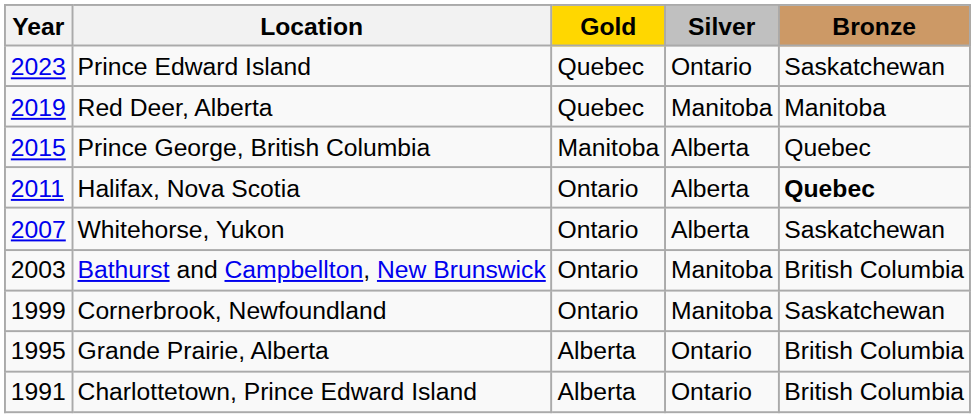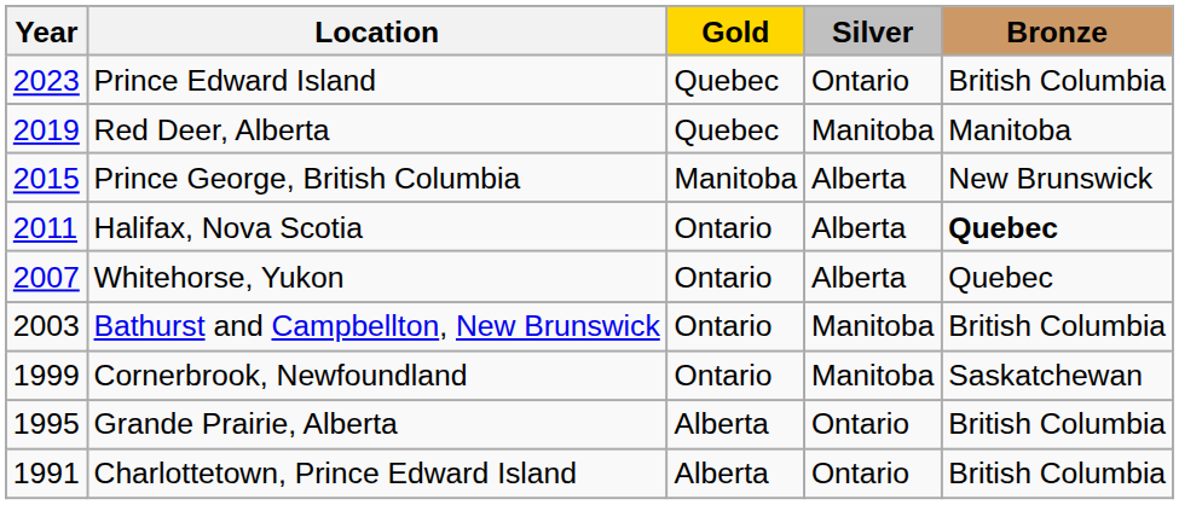 <table class="wikitable" style="text-align:left; font-size:80%;">
 <tr>
 <th>Year</th>
 <th>Location</th>
 <th style="background:gold">Gold</th>
 <th style="background:silver">Silver</th>
 <th style="background:#cc9966">Bronze</th>
 </tr>
 <tr>
 <td><a href='#'>2023</a></td>
 <td> Prince Edward Island</td>
 <td> Quebec</td>
 <td> Ontario</td>
-<td> Saskatchewan</td>
+<td> British Columbia</td>
 </tr>
 <tr>
 <td><a href='#'>2019</a></td>
 <td> Red Deer, Alberta</td>
 <td> Quebec</td>
 <td> Manitoba</td>
 <td> Manitoba</td>
 </tr>
 <tr>
 <td><a href='#'>2015</a></td>
 <td> Prince George, British Columbia</td>
 <td> Manitoba</td>
 <td> Alberta</td>
-<td> Quebec</td>
+<td> New Brunswick</td>
 </tr>
 <tr>
 <td><a href='#'>2011</a></td>
 <td> Halifax, Nova Scotia</td>
 <td> Ontario</td>
 <td> Alberta</td>
 <td><strong> Quebec</strong></td>
 </tr>
 <tr>
 <td><a href='#'>2007</a></td>
 <td> Whitehorse, Yukon</td>
 <td> Ontario</td>
 <td> Alberta</td>
-<td> Saskatchewan</td>
+<td> Quebec</td>
 </tr>
 <tr>
 <td>2003</td>
 <td> <a href='#'>Bathurst</a> and <a href='#'>Campbellton</a>, <a href='#'>New Brunswick</a></td>
 <td> Ontario</td>
 <td> Manitoba</td>
 <td> British Columbia</td>
 </tr>
 <tr>
 <td>1999</td>
 <td> Cornerbrook, Newfoundland</td>
 <td> Ontario</td>
 <td> Manitoba</td>
 <td> Saskatchewan</td>
 </tr>
 <tr>
 <td>1995</td>
 <td> Grande Prairie, Alberta</td>
 <td> Alberta</td>
 <td> Ontario</td>
 <td> British Columbia</td>
 </tr>
 <tr>
 <td>1991</td>
 <td> Charlottetown, Prince Edward Island</td>
 <td> Alberta</td>
 <td> Ontario</td>
 <td> British Columbia</td>
 </tr>
 </table>
